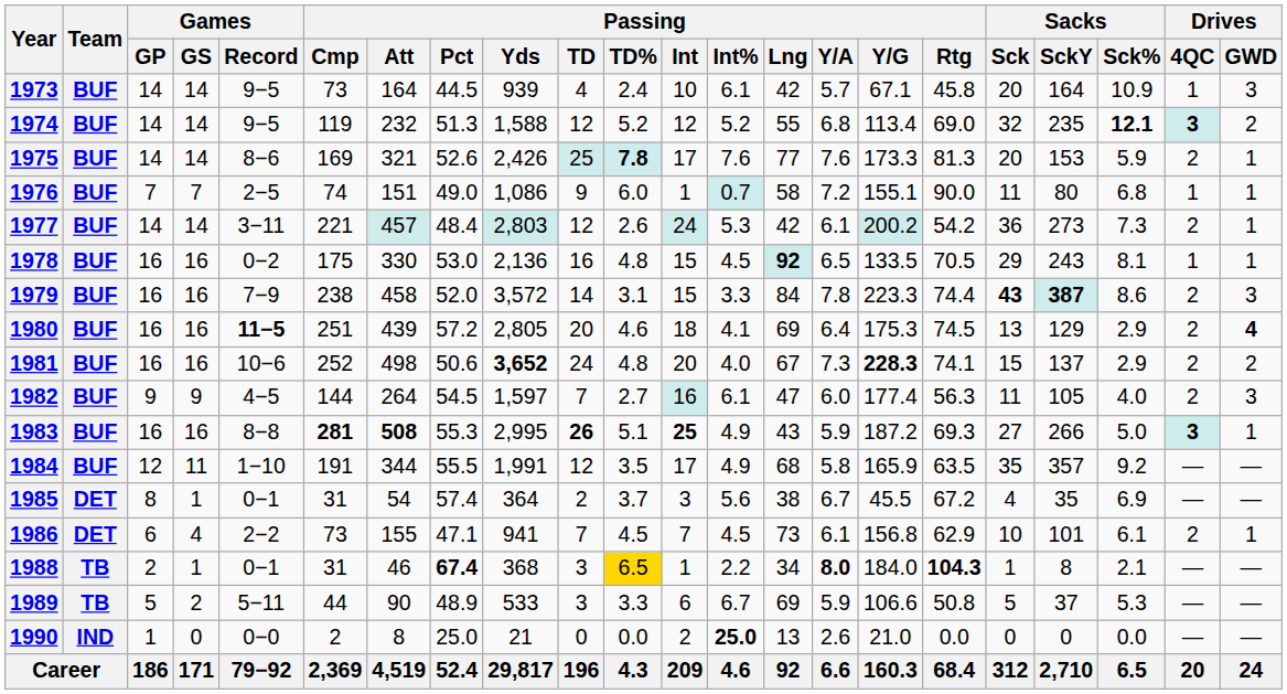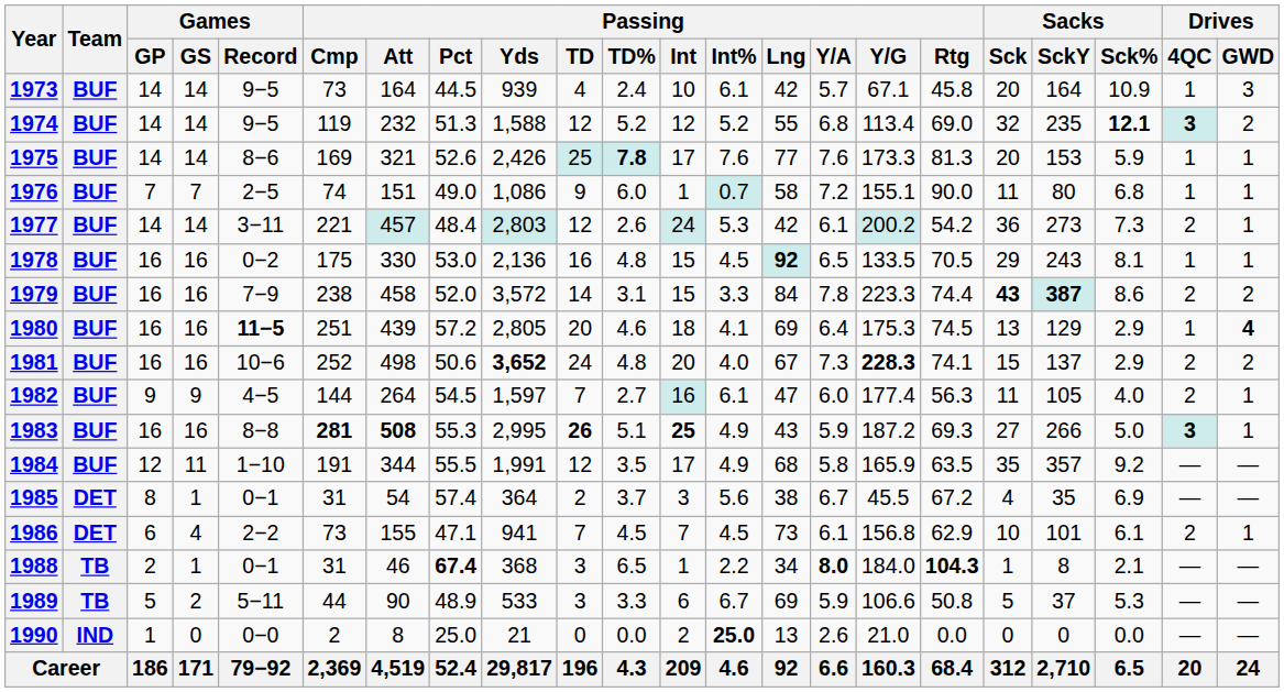 <table class=wikitable style="text-align:center;">
 <tr>
 <th rowspan="2">Year</th>
 <th rowspan="2">Team</th>
 <th colspan="3">Games</th>
 <th colspan="12">Passing</th>
 <th colspan="3">Sacks</th>
 <th colspan="2">Drives</th>
 </tr>
 <tr>
 <th>GP</th>
 <th>GS</th>
 <th>Record</th>
 <th>Cmp</th>
 <th>Att</th>
 <th>Pct</th>
 <th>Yds</th>
 <th>TD</th>
 <th>TD%</th>
 <th>Int</th>
 <th>Int%</th>
 <th>Lng</th>
 <th>Y/A</th>
 <th>Y/G</th>
 <th>Rtg</th>
 <th>Sck</th>
 <th>SckY</th>
 <th>Sck%</th>
 <th>4QC</th>
 <th>GWD</th>
 </tr>
 <tr>
 <th><a href='#'>1973</a></th>
 <th><a href='#'>BUF</a></th>
 <td>14</td>
 <td>14</td>
 <td>9−5</td>
 <td>73</td>
 <td>164</td>
 <td>44.5</td>
 <td>939</td>
 <td>4</td>
 <td>2.4</td>
 <td>10</td>
 <td>6.1</td>
 <td>42</td>
 <td>5.7</td>
 <td>67.1</td>
 <td>45.8</td>
 <td>20</td>
 <td>164</td>
 <td>10.9</td>
 <td>1</td>
 <td>3</td>
 </tr>
 <tr>
 <th><a href='#'>1974</a></th>
 <th><a href='#'>BUF</a></th>
 <td>14</td>
 <td>14</td>
 <td>9−5</td>
 <td>119</td>
 <td>232</td>
 <td>51.3</td>
 <td>1,588</td>
 <td>12</td>
 <td>5.2</td>
 <td>12</td>
 <td>5.2</td>
 <td>55</td>
 <td>6.8</td>
 <td>113.4</td>
 <td>69.0</td>
 <td>32</td>
 <td>235</td>
 <td><strong>12.1</strong></td>
 <td style="background:#cfecec;"><strong>3</strong></td>
 <td>2</td>
 </tr>
 <tr>
 <th><a href='#'>1975</a></th>
 <th><a href='#'>BUF</a></th>
 <td>14</td>
 <td>14</td>
 <td>8−6</td>
 <td>169</td>
 <td>321</td>
 <td>52.6</td>
 <td>2,426</td>
 <td style="background:#cfecec;">25</td>
 <td style="background:#cfecec;"><strong>7.8</strong></td>
 <td>17</td>
 <td>7.6</td>
 <td>77</td>
 <td>7.6</td>
 <td>173.3</td>
 <td>81.3</td>
 <td>20</td>
 <td>153</td>
 <td>5.9</td>
-<td>2</td>
+<td>1</td>
 <td>1</td>
 </tr>
 <tr>
 <th><a href='#'>1976</a></th>
 <th><a href='#'>BUF</a></th>
 <td>7</td>
 <td>7</td>
 <td>2−5</td>
 <td>74</td>
 <td>151</td>
 <td>49.0</td>
 <td>1,086</td>
 <td>9</td>
 <td>6.0</td>
 <td>1</td>
 <td style="background:#cfecec;">0.7</td>
 <td>58</td>
 <td>7.2</td>
 <td>155.1</td>
 <td>90.0</td>
 <td>11</td>
 <td>80</td>
 <td>6.8</td>
 <td>1</td>
 <td>1</td>
 </tr>
 <tr>
 <th><a href='#'>1977</a></th>
 <th><a href='#'>BUF</a></th>
 <td>14</td>
 <td>14</td>
 <td>3−11</td>
 <td>221</td>
 <td style="background:#cfecec;">457</td>
 <td>48.4</td>
 <td style="background:#cfecec;">2,803</td>
 <td>12</td>
 <td>2.6</td>
 <td style="background:#cfecec;">24</td>
 <td>5.3</td>
 <td>42</td>
 <td>6.1</td>
 <td style="background:#cfecec;">200.2</td>
 <td>54.2</td>
 <td>36</td>
 <td>273</td>
 <td>7.3</td>
 <td>2</td>
 <td>1</td>
 </tr>
 <tr>
 <th><a href='#'>1978</a></th>
 <th><a href='#'>BUF</a></th>
 <td>16</td>
 <td>16</td>
 <td>0−2</td>
 <td>175</td>
 <td>330</td>
 <td>53.0</td>
 <td>2,136</td>
 <td>16</td>
 <td>4.8</td>
 <td>15</td>
 <td>4.5</td>
 <td style="background:#cfecec;"><strong>92</strong></td>
 <td>6.5</td>
 <td>133.5</td>
 <td>70.5</td>
 <td>29</td>
 <td>243</td>
 <td>8.1</td>
 <td>1</td>
 <td>1</td>
 </tr>
 <tr>
 <th><a href='#'>1979</a></th>
 <th><a href='#'>BUF</a></th>
 <td>16</td>
 <td>16</td>
 <td>7−9</td>
 <td>238</td>
 <td>458</td>
 <td>52.0</td>
 <td>3,572</td>
 <td>14</td>
 <td>3.1</td>
 <td>15</td>
 <td>3.3</td>
 <td>84</td>
 <td>7.8</td>
 <td>223.3</td>
 <td>74.4</td>
 <td><strong>43</strong></td>
 <td style="background:#cfecec;"><strong>387</strong></td>
 <td>8.6</td>
 <td>2</td>
-<td>3</td>
+<td>2</td>
 </tr>
 <tr>
 <th><a href='#'>1980</a></th>
 <th><a href='#'>BUF</a></th>
 <td>16</td>
 <td>16</td>
 <td><strong>11−5</strong></td>
 <td>251</td>
 <td>439</td>
 <td>57.2</td>
 <td>2,805</td>
 <td>20</td>
 <td>4.6</td>
 <td>18</td>
 <td>4.1</td>
 <td>69</td>
 <td>6.4</td>
 <td>175.3</td>
 <td>74.5</td>
 <td>13</td>
 <td>129</td>
 <td>2.9</td>
-<td>2</td>
+<td>1</td>
 <td style="background:#cfece;"><strong>4</strong></td>
 </tr>
 <tr>
 <th><a href='#'>1981</a></th>
 <th><a href='#'>BUF</a></th>
 <td>16</td>
 <td>16</td>
 <td>10−6</td>
 <td>252</td>
 <td>498</td>
 <td>50.6</td>
 <td><strong>3,652</strong></td>
 <td>24</td>
 <td>4.8</td>
 <td>20</td>
 <td>4.0</td>
 <td>67</td>
 <td>7.3</td>
 <td><strong>228.3</strong></td>
 <td>74.1</td>
 <td>15</td>
 <td>137</td>
 <td>2.9</td>
 <td>2</td>
 <td>2</td>
 </tr>
 <tr>
 <th><a href='#'>1982</a></th>
 <th><a href='#'>BUF</a></th>
 <td>9</td>
 <td>9</td>
 <td>4−5</td>
 <td>144</td>
 <td>264</td>
 <td>54.5</td>
 <td>1,597</td>
 <td>7</td>
 <td>2.7</td>
 <td style="background:#cfecec;">16</td>
 <td>6.1</td>
 <td>47</td>
 <td>6.0</td>
 <td>177.4</td>
 <td>56.3</td>
 <td>11</td>
 <td>105</td>
 <td>4.0</td>
 <td>2</td>
-<td>3</td>
+<td>1</td>
 </tr>
 <tr>
 <th><a href='#'>1983</a></th>
 <th><a href='#'>BUF</a></th>
 <td>16</td>
 <td>16</td>
 <td>8−8</td>
 <td><strong>281</strong></td>
 <td><strong>508</strong></td>
 <td>55.3</td>
 <td>2,995</td>
 <td><strong>26</strong></td>
 <td>5.1</td>
 <td><strong>25</strong></td>
 <td>4.9</td>
 <td>43</td>
 <td>5.9</td>
 <td>187.2</td>
 <td>69.3</td>
 <td>27</td>
 <td>266</td>
 <td>5.0</td>
 <td style="background:#cfecec;"><strong>3</strong></td>
 <td>1</td>
 </tr>
 <tr>
 <th><a href='#'>1984</a></th>
 <th><a href='#'>BUF</a></th>
 <td>12</td>
 <td>11</td>
 <td>1−10</td>
 <td>191</td>
 <td>344</td>
 <td>55.5</td>
 <td>1,991</td>
 <td>12</td>
 <td>3.5</td>
 <td>17</td>
 <td>4.9</td>
 <td>68</td>
 <td>5.8</td>
 <td>165.9</td>
 <td>63.5</td>
 <td>35</td>
 <td>357</td>
 <td>9.2</td>
 <td>—</td>
 <td>—</td>
 </tr>
 <tr>
 <th><a href='#'>1985</a></th>
 <th><a href='#'>DET</a></th>
 <td>8</td>
 <td>1</td>
 <td>0−1</td>
 <td>31</td>
 <td>54</td>
 <td>57.4</td>
 <td>364</td>
 <td>2</td>
 <td>3.7</td>
 <td>3</td>
 <td>5.6</td>
 <td>38</td>
 <td>6.7</td>
 <td>45.5</td>
 <td>67.2</td>
 <td>4</td>
 <td>35</td>
 <td>6.9</td>
 <td>—</td>
 <td>—</td>
 </tr>
 <tr>
 <th><a href='#'>1986</a></th>
 <th><a href='#'>DET</a></th>
 <td>6</td>
 <td>4</td>
 <td>2−2</td>
 <td>73</td>
 <td>155</td>
 <td>47.1</td>
 <td>941</td>
 <td>7</td>
 <td>4.5</td>
 <td>7</td>
 <td>4.5</td>
 <td>73</td>
 <td>6.1</td>
 <td>156.8</td>
 <td>62.9</td>
 <td>10</td>
 <td>101</td>
 <td>6.1</td>
 <td>2</td>
 <td>1</td>
 </tr>
 <tr>
 <th><a href='#'>1988</a></th>
 <th><a href='#'>TB</a></th>
 <td>2</td>
 <td>1</td>
 <td>0−1</td>
 <td>31</td>
 <td>46</td>
 <td><strong>67.4</strong></td>
 <td>368</td>
 <td>3</td>
-<td style="background: gold;">6.5</td>
+<td>6.5</td>
 <td>1</td>
 <td>2.2</td>
 <td>34</td>
 <td><strong>8.0</strong></td>
 <td>184.0</td>
 <td><strong>104.3</strong></td>
 <td>1</td>
 <td>8</td>
 <td>2.1</td>
 <td>—</td>
 <td>—</td>
 </tr>
 <tr>
 <th><a href='#'>1989</a></th>
 <th><a href='#'>TB</a></th>
 <td>5</td>
 <td>2</td>
 <td>5−11</td>
 <td>44</td>
 <td>90</td>
 <td>48.9</td>
 <td>533</td>
 <td>3</td>
 <td>3.3</td>
 <td>6</td>
 <td>6.7</td>
 <td>69</td>
 <td>5.9</td>
 <td>106.6</td>
 <td>50.8</td>
 <td>5</td>
 <td>37</td>
 <td>5.3</td>
 <td>—</td>
 <td>—</td>
 </tr>
 <tr>
 <th><a href='#'>1990</a></th>
 <th><a href='#'>IND</a></th>
 <td>1</td>
 <td>0</td>
 <td>0−0</td>
 <td>2</td>
 <td>8</td>
 <td>25.0</td>
 <td>21</td>
 <td>0</td>
 <td>0.0</td>
 <td>2</td>
 <td><strong>25.0</strong></td>
 <td>13</td>
 <td>2.6</td>
 <td>21.0</td>
 <td>0.0</td>
 <td>0</td>
 <td>0</td>
 <td>0.0</td>
 <td>—</td>
 <td>—</td>
 </tr>
 <tr>
 <th colspan="2">Career</th>
 <th>186</th>
 <th>171</th>
 <th>79−92</th>
 <th>2,369</th>
 <th>4,519</th>
 <th>52.4</th>
 <th>29,817</th>
 <th>196</th>
 <th>4.3</th>
 <th>209</th>
 <th>4.6</th>
 <th>92</th>
 <th>6.6</th>
 <th>160.3</th>
 <th>68.4</th>
 <th>312</th>
 <th>2,710</th>
 <th>6.5</th>
 <th>20</th>
 <th>24</th>
 </tr>
 </table>
